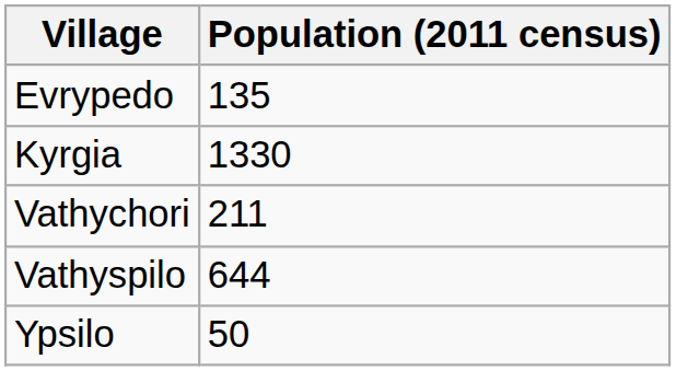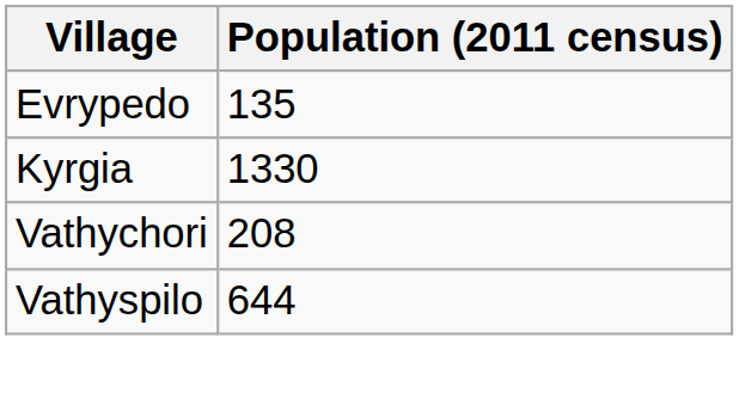 <table class=wikitable>
 <tr>
 <th>Village</th>
 <th>Population (2011 census)</th>
 </tr>
 <tr>
 <td>Evrypedo</td>
 <td>135</td>
 </tr>
 <tr>
 <td>Kyrgia</td>
 <td>1330</td>
 </tr>
 <tr>
 <td>Vathychori</td>
-<td>211</td>
+<td>208</td>
 </tr>
 <tr>
 <td>Vathyspilo</td>
 <td>644</td>
 </tr>
-<tr>
-<td>Ypsilo</td>
-<td>50</td>
-</tr>
 </table>
